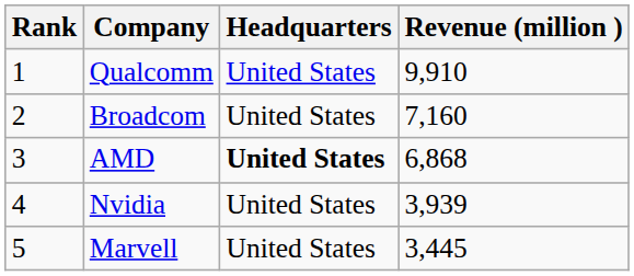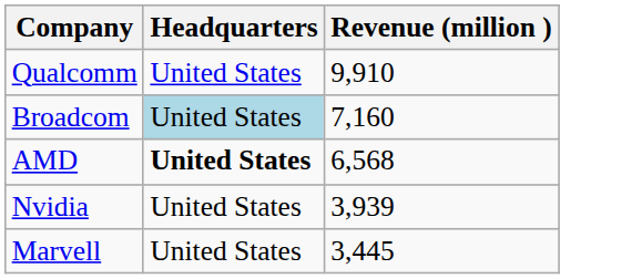 <table class="wikitable">
 <tr>
-<th>Rank</th>
 <th>Company</th>
 <th>Headquarters</th>
 <th>Revenue (million )</th>
 </tr>
 <tr>
-<td>1</td>
 <td><a href='#'>Qualcomm</a></td>
 <td><a href='#'>United States</a></td>
 <td>9,910</td>
 </tr>
 <tr>
-<td>2</td>
 <td><a href='#'>Broadcom</a></td>
-<td>United States</td>
+<td style="background: lightblue;">United States</td>
 <td>7,160</td>
 </tr>
 <tr>
-<td>3</td>
 <td><a href='#'>AMD</a></td>
 <td><strong>United States</strong></td>
-<td>6,868</td>
+<td>6,568</td>
 </tr>
 <tr>
-<td>4</td>
 <td><a href='#'>Nvidia</a></td>
 <td>United States</td>
 <td>3,939</td>
 </tr>
 <tr>
-<td>5</td>
 <td><a href='#'>Marvell</a></td>
 <td>United States</td>
 <td>3,445</td>
 </tr>
 </table>
